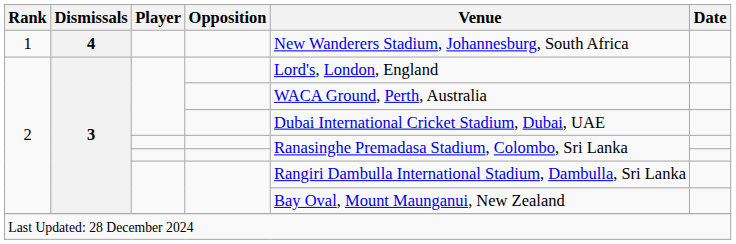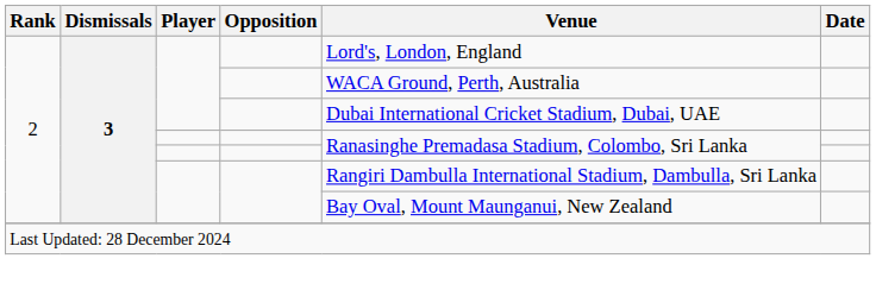 <table class="wikitable plainrowheaders sortable">
 <tr>
 <th scope=col>Rank</th>
 <th scope=col>Dismissals</th>
 <th scope=col>Player</th>
 <th scope=col>Opposition</th>
 <th scope=col>Venue</th>
 <th scope=col>Date</th>
-</tr>
-<tr>
-<td align=center>1</td>
-<th scope=row style=text-align:center;>4</th>
-<td> </td>
-<td></td>
-<td><a href='#'>New Wanderers Stadium</a>, <a href='#'>Johannesburg</a>, South Africa</td>
-<td></td>
 </tr>
 <tr>
 <td align=center rowspan=7>2</td>
 <th scope=row style=text-align:center; rowspan=7>3</th>
 <td rowspan=3></td>
 <td></td>
 <td><a href='#'>Lord's</a>, <a href='#'>London</a>, England</td>
 <td></td>
 </tr>
 <tr>
 <td></td>
 <td><a href='#'>WACA Ground</a>, <a href='#'>Perth</a>, Australia</td>
 <td></td>
 </tr>
 <tr>
 <td></td>
 <td><a href='#'>Dubai International Cricket Stadium</a>, <a href='#'>Dubai</a>, UAE</td>
 <td></td>
 </tr>
 <tr>
 <td> </td>
 <td></td>
 <td rowspan=2><a href='#'>Ranasinghe Premadasa Stadium</a>, <a href='#'>Colombo</a>, Sri Lanka</td>
 <td></td>
 </tr>
 <tr>
 <td> </td>
 <td></td>
 <td></td>
 </tr>
 <tr>
 <td rowspan=2> </td>
 <td rowspan=2></td>
 <td><a href='#'>Rangiri Dambulla International Stadium</a>, <a href='#'>Dambulla</a>, Sri Lanka</td>
 <td></td>
 </tr>
 <tr>
 <td><a href='#'>Bay Oval</a>, <a href='#'>Mount Maunganui</a>, New Zealand</td>
 <td></td>
 </tr>
 <tr>
 </tr>
 <tr class=sortbottom>
 <td colspan=6><small>Last Updated: 28 December 2024</small></td>
 </tr>
 </table>
